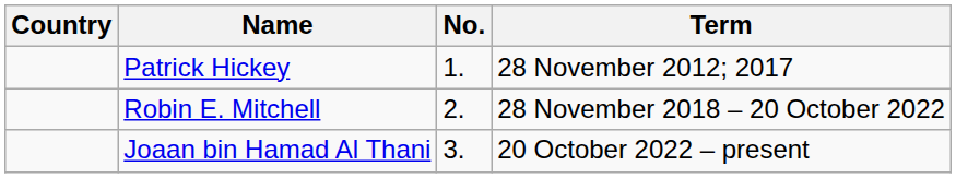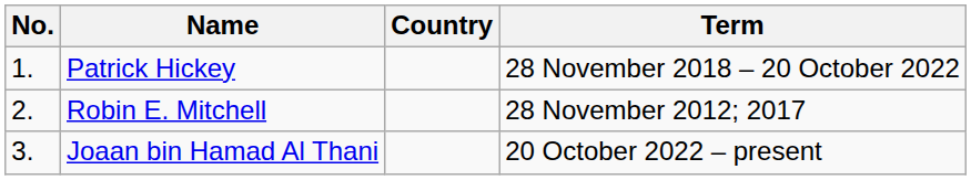 <table class="wikitable">
 <tr>
+<th>No.</th>
+<th>Name</th>
 <th>Country</th>
-<th>Name</th>
-<th>No.</th>
 <th>Term</th>
 </tr>
 <tr>
+<td>1.</td>
+<td><a href='#'>Patrick Hickey</a></td>
 <td></td>
-<td><a href='#'>Patrick Hickey</a></td>
-<td>1.</td>
+<td>28 November 2018 – 20 October 2022</td>
+</tr>
+<tr>
+<td>2.</td>
+<td><a href='#'>Robin E. Mitchell</a></td>
+<td></td>
 <td>28 November 2012; 2017</td>
 </tr>
 <tr>
+<td>3.</td>
+<td><a href='#'>Joaan bin Hamad Al Thani</a></td>
 <td></td>
-<td><a href='#'>Robin E. Mitchell</a></td>
-<td>2.</td>
-<td>28 November 2018 – 20 October 2022</td>
-</tr>
-<tr>
-<td></td>
-<td><a href='#'>Joaan bin Hamad Al Thani</a></td>
-<td>3.</td>
 <td>20 October 2022 – present</td>
 </tr>
 </table>
